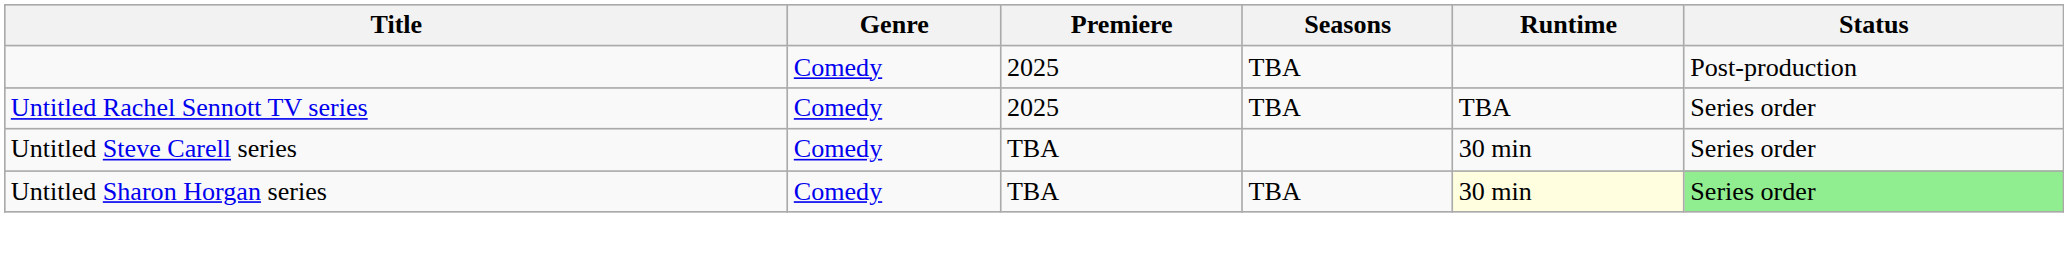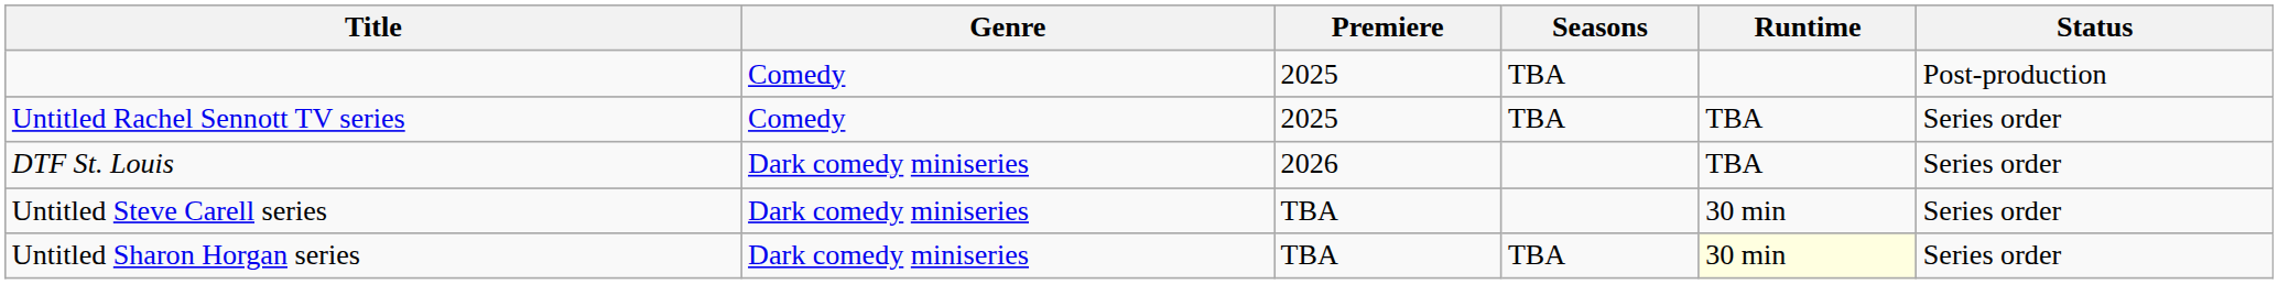 <table class="wikitable sortable" style="width:100%;">
 <tr>
 <th>Title</th>
 <th>Genre</th>
 <th>Premiere</th>
 <th>Seasons</th>
 <th>Runtime</th>
 <th>Status</th>
 </tr>
 <tr>
 <td><em></em></td>
 <td><a href='#'>Comedy</a></td>
 <td>2025</td>
 <td>TBA</td>
 <td></td>
 <td>Post-production</td>
 </tr>
 <tr>
 <td><a href='#'>Untitled Rachel Sennott TV series</a></td>
 <td><a href='#'>Comedy</a></td>
 <td>2025</td>
 <td>TBA</td>
 <td>TBA</td>
 <td>Series order</td>
 </tr>
 <tr>
+<td><em>DTF St. Louis</em></td>
+<td><a href='#'>Dark comedy</a> <a href='#'>miniseries</a></td>
+<td>2026</td>
+<td></td>
+<td>TBA</td>
+<td>Series order</td>
+</tr>
+<tr>
 <td>Untitled <a href='#'>Steve Carell</a> series</td>
-<td><a href='#'>Comedy</a></td>
+<td><a href='#'>Dark comedy</a> <a href='#'>miniseries</a></td>
 <td>TBA</td>
 <td></td>
 <td>30 min</td>
 <td>Series order</td>
 </tr>
 <tr>
 <td>Untitled <a href='#'>Sharon Horgan</a> series</td>
-<td><a href='#'>Comedy</a></td>
+<td><a href='#'>Dark comedy</a> <a href='#'>miniseries</a></td>
 <td>TBA</td>
 <td>TBA</td>
 <td style="background: lightyellow;">30 min</td>
-<td style="background: lightgreen;">Series order</td>
+<td>Series order</td>
 </tr>
 </table>
